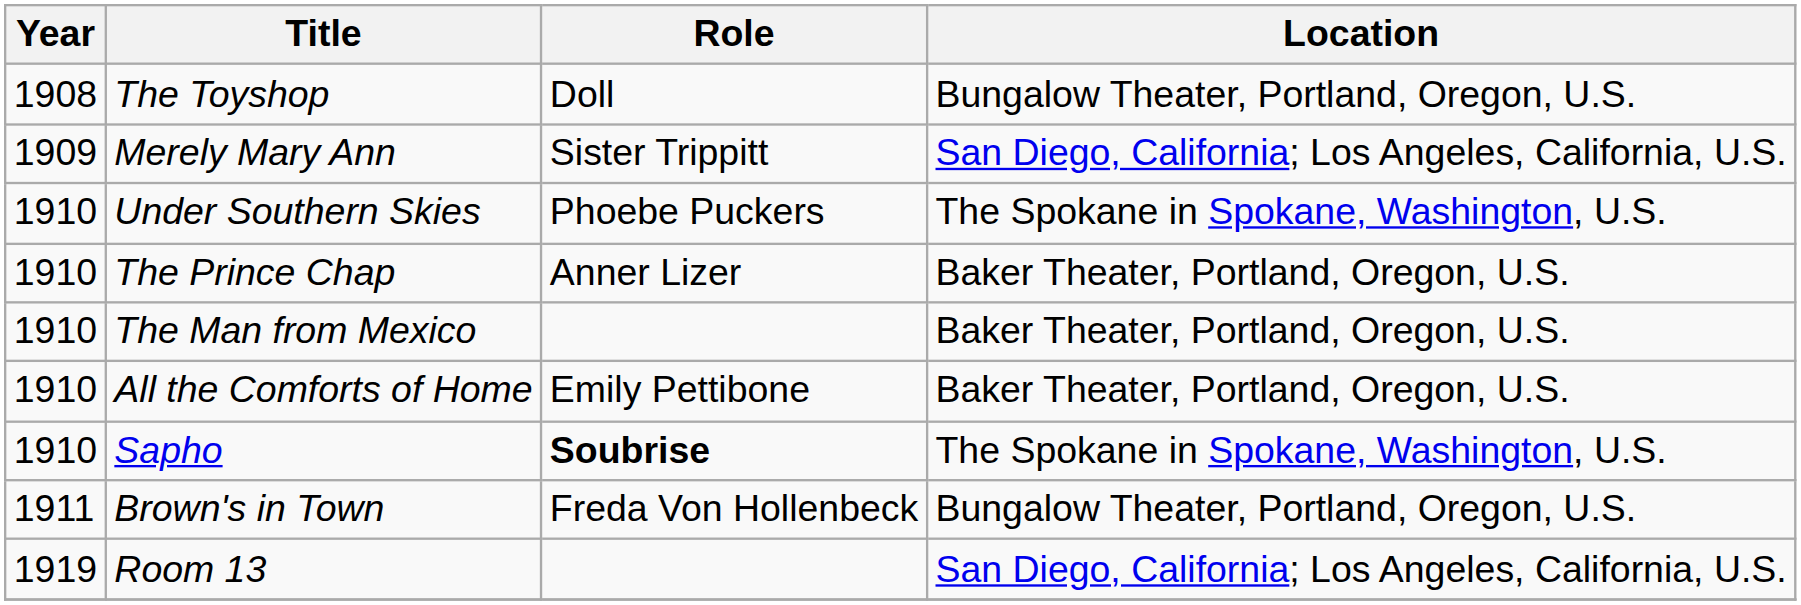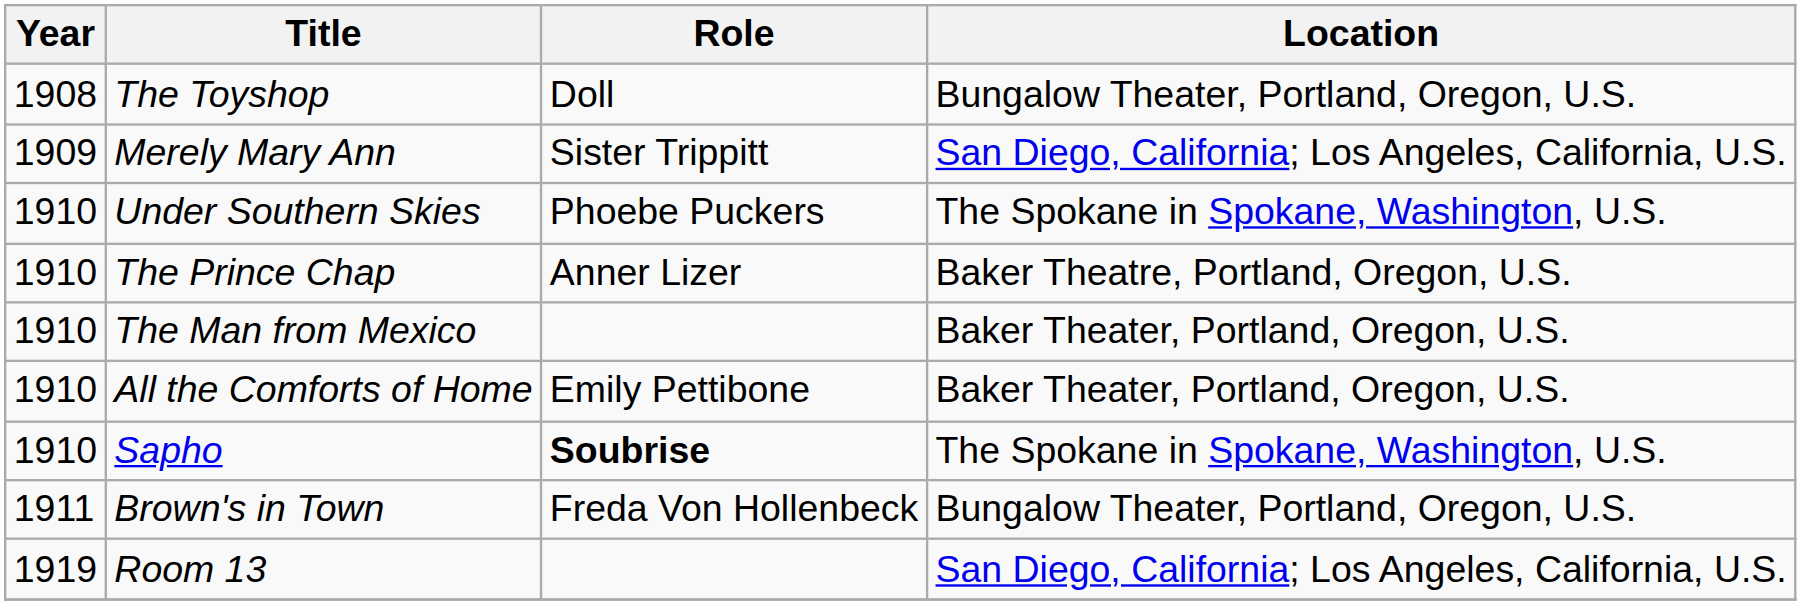 <table class="wikitable sortable">
 <tr>
 <th>Year</th>
 <th>Title</th>
 <th>Role</th>
 <th>Location</th>
 </tr>
 <tr>
 <td>1908</td>
 <td><em>The Toyshop</em></td>
 <td>Doll</td>
 <td>Bungalow Theater, Portland, Oregon, U.S.</td>
 </tr>
 <tr>
 <td>1909</td>
 <td><em>Merely Mary Ann</em></td>
 <td>Sister Trippitt</td>
 <td><a href='#'>San Diego, California</a>; Los Angeles, California, U.S.</td>
 </tr>
 <tr>
 <td>1910</td>
 <td><em>Under Southern Skies</em></td>
 <td>Phoebe Puckers</td>
 <td>The Spokane in <a href='#'>Spokane, Washington</a>, U.S.</td>
 </tr>
 <tr>
 <td>1910</td>
 <td><em>The Prince Chap</em></td>
 <td>Anner Lizer</td>
-<td>Baker Theater, Portland, Oregon, U.S.</td>
+<td>Baker Theatre, Portland, Oregon, U.S.</td>
 </tr>
 <tr>
 <td>1910</td>
 <td><em>The Man from Mexico</em></td>
 <td></td>
 <td>Baker Theater, Portland, Oregon, U.S.</td>
 </tr>
 <tr>
 <td>1910</td>
 <td><em>All the Comforts of Home</em></td>
 <td>Emily Pettibone</td>
 <td>Baker Theater, Portland, Oregon, U.S.</td>
 </tr>
 <tr>
 <td>1910</td>
 <td><em><a href='#'>Sapho</a></em></td>
 <td><strong>Soubrise</strong></td>
 <td>The Spokane in <a href='#'>Spokane, Washington</a>, U.S.</td>
 </tr>
 <tr>
 <td>1911</td>
 <td><em>Brown's in Town</em></td>
 <td>Freda Von Hollenbeck</td>
 <td>Bungalow Theater, Portland, Oregon, U.S.</td>
 </tr>
 <tr>
 <td>1919</td>
 <td><em>Room 13</em></td>
 <td></td>
 <td><a href='#'>San Diego, California</a>; Los Angeles, California, U.S.</td>
 </tr>
 <tr>
 </tr>
 </table>
